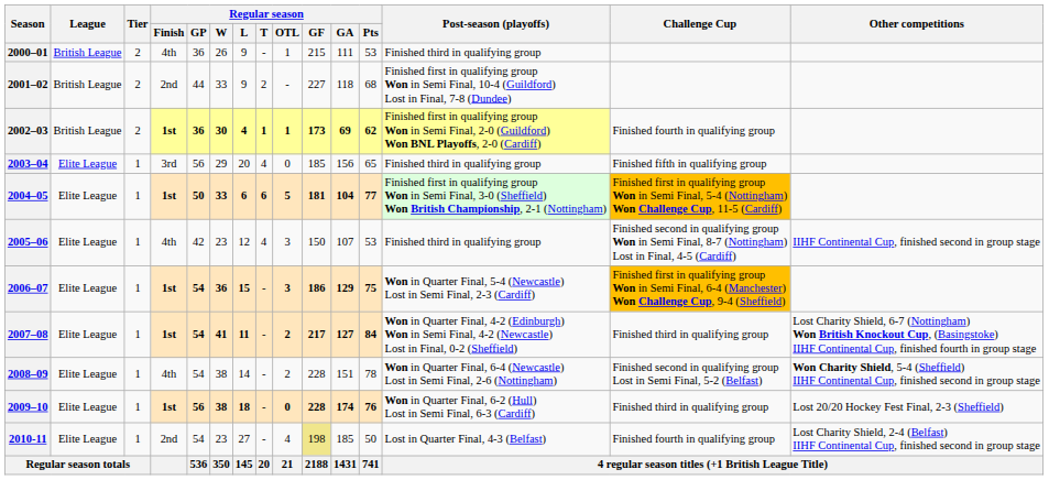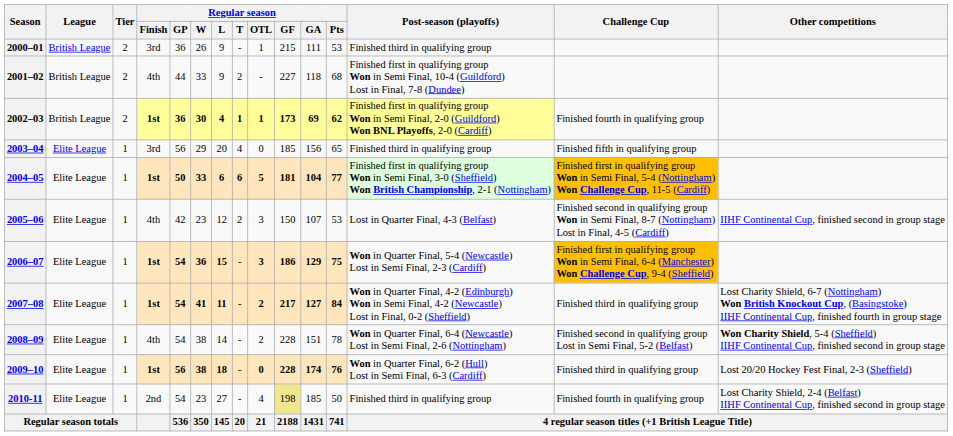 <table class="wikitable" style="width: 97%; text-align: center; font-size: 85%">
 <tr>
 <th rowspan="2">Season</th>
 <th rowspan="2">League</th>
 <th rowspan="2">Tier</th>
 <th colspan="9"><a href='#'>Regular season</a></th>
 <th rowspan="2">Post-season (playoffs)</th>
 <th rowspan="2">Challenge Cup</th>
 <th rowspan="2">Other competitions</th>
 </tr>
 <tr>
 <th>Finish</th>
 <th>GP</th>
 <th>W</th>
 <th>L</th>
 <th>T</th>
 <th>OTL</th>
 <th>GF</th>
 <th>GA</th>
 <th>Pts</th>
 </tr>
 <tr>
 <th>2000–01</th>
 <td><a href='#'>British League</a></td>
 <td>2</td>
-<td>4th</td>
+<td>3rd</td>
 <td>36</td>
 <td>26</td>
 <td>9</td>
 <td>-</td>
 <td>1</td>
 <td>215</td>
 <td>111</td>
 <td>53</td>
 <td align="left" rowspan="1">Finished third in qualifying group</td>
 <td align="left" rowspan="1"></td>
 <td align="left" rowspan="1"></td>
 </tr>
 <tr>
 <th>2001–02</th>
 <td>British League</td>
 <td>2</td>
-<td>2nd</td>
+<td>4th</td>
 <td>44</td>
 <td>33</td>
 <td>9</td>
 <td>2</td>
 <td>-</td>
 <td>227</td>
 <td>118</td>
 <td>68</td>
 <td align="left" rowspan="1">Finished first in qualifying group<br><strong>Won</strong> in Semi Final, 10-4 (<a href='#'>Guildford</a>)<br>Lost in Final, 7-8 (<a href='#'>Dundee</a>)</td>
 <td align="left" rowspan="1"></td>
 <td align="left" rowspan="1"></td>
 </tr>
 <tr>
 <th>2002–03</th>
 <td>British League</td>
 <td>2</td>
 <td style="background: #ffff99"><strong>1st</strong></td>
 <td style="background: #ffff99"><strong>36</strong></td>
 <td style="background: #ffff99"><strong>30</strong></td>
 <td style="background: #ffff99"><strong>4</strong></td>
 <td style="background: #ffff99"><strong>1</strong></td>
 <td style="background: #ffff99"><strong>1</strong></td>
 <td style="background: #ffff99"><strong>173</strong></td>
 <td style="background: #ffff99"><strong>69</strong></td>
 <td style="background: #ffff99"><strong>62</strong></td>
 <td align="left" rowspan="1" style="background: #ffff99">Finished first in qualifying group <br><strong>Won</strong> in Semi Final, 2-0 (<a href='#'>Guildford</a>)<br><strong>Won BNL Playoffs</strong>, 2-0 (<a href='#'>Cardiff</a>)</td>
 <td align="left" rowspan="1">Finished fourth in qualifying group</td>
 <td align="left" rowspan="1"></td>
 </tr>
 <tr>
 <th><a href='#'>2003–04</a></th>
 <td><a href='#'>Elite League</a></td>
 <td>1</td>
 <td>3rd</td>
 <td>56</td>
 <td>29</td>
 <td>20</td>
 <td>4</td>
 <td>0</td>
 <td>185</td>
 <td>156</td>
 <td>65</td>
 <td align="left" rowspan="1">Finished third in qualifying group</td>
 <td align="left" rowspan="1">Finished fifth in qualifying group</td>
 <td align="left" rowspan="1"></td>
 </tr>
 <tr>
 <th><a href='#'>2004–05</a></th>
 <td>Elite League</td>
 <td>1</td>
 <td style="background: #FFE6BD"><strong>1st</strong></td>
 <td style="background: #FFE6BD"><strong>50</strong></td>
 <td style="background: #FFE6BD"><strong>33</strong></td>
 <td style="background: #FFE6BD"><strong>6</strong></td>
 <td style="background: #FFE6BD"><strong>6</strong></td>
 <td style="background: #FFE6BD"><strong>5</strong></td>
 <td style="background: #FFE6BD"><strong>181</strong></td>
 <td style="background: #FFE6BD"><strong>104</strong></td>
 <td style="background: #FFE6BD"><strong>77</strong></td>
 <td align="left" rowspan="1" style="background: #ddffdd;">Finished first in qualifying group<br><strong>Won</strong> in Semi Final, 3-0 (<a href='#'>Sheffield</a>)<br><strong>Won <a href='#'>British Championship</a></strong>, 2-1 (<a href='#'>Nottingham</a>)</td>
 <td align="left" rowspan="1" style="background: #FFBF00;">Finished first in qualifying group<br><strong>Won</strong> in Semi Final, 5-4 (<a href='#'>Nottingham</a>)<br><strong>Won <a href='#'>Challenge Cup</a></strong>, 11-5 (<a href='#'>Cardiff</a>)</td>
 <td align="left" rowspan="1"></td>
 </tr>
 <tr>
 <th><a href='#'>2005–06</a></th>
 <td>Elite League</td>
 <td>1</td>
 <td>4th</td>
 <td>42</td>
 <td>23</td>
 <td>12</td>
-<td>4</td>
+<td>2</td>
 <td>3</td>
 <td>150</td>
 <td>107</td>
 <td>53</td>
-<td align="left" rowspan="1">Finished third in qualifying group</td>
+<td align="left" rowspan="1">Lost in Quarter Final, 4-3 (<a href='#'>Belfast</a>)</td>
 <td align="left" rowspan="1">Finished second in qualifying group<br><strong>Won</strong> in Semi Final, 8-7 (<a href='#'>Nottingham</a>)<br>Lost in Final, 4-5 (<a href='#'>Cardiff</a>)</td>
 <td align="left" rowspan="1"><a href='#'>IIHF Continental Cup</a>, finished second in group stage</td>
 </tr>
 <tr>
 <th><a href='#'>2006–07</a></th>
 <td>Elite League</td>
 <td>1</td>
 <td style="background: #FFE6BD"><strong>1st</strong></td>
 <td style="background: #FFE6BD"><strong>54</strong></td>
 <td style="background: #FFE6BD"><strong>36</strong></td>
 <td style="background: #FFE6BD"><strong>15</strong></td>
 <td style="background: #FFE6BD">-</td>
 <td style="background: #FFE6BD"><strong>3</strong></td>
 <td style="background: #FFE6BD"><strong>186</strong></td>
 <td style="background: #FFE6BD"><strong>129</strong></td>
 <td style="background: #FFE6BD"><strong>75</strong></td>
 <td align="left" rowspan="1"><strong>Won</strong> in Quarter Final, 5-4 (<a href='#'>Newcastle</a>)<br>Lost in Semi Final, 2-3 (<a href='#'>Cardiff</a>)</td>
 <td align="left" rowspan="1" style="background: #FFBF00;">Finished first in qualifying group<br><strong>Won</strong> in Semi Final, 6-4 (<a href='#'>Manchester</a>)<br><strong>Won <a href='#'>Challenge Cup</a></strong>, 9-4 (<a href='#'>Sheffield</a>)</td>
 <td align="left" rowspan="1"></td>
 </tr>
 <tr>
 <th><a href='#'>2007–08</a></th>
 <td>Elite League</td>
 <td>1</td>
 <td style="background: #FFE6BD"><strong>1st</strong></td>
 <td style="background: #FFE6BD"><strong>54</strong></td>
 <td style="background: #FFE6BD"><strong>41</strong></td>
 <td style="background: #FFE6BD"><strong>11</strong></td>
 <td style="background: #FFE6BD">-</td>
 <td style="background: #FFE6BD"><strong>2</strong></td>
 <td style="background: #FFE6BD"><strong>217</strong></td>
 <td style="background: #FFE6BD"><strong>127</strong></td>
 <td style="background: #FFE6BD"><strong>84</strong></td>
 <td align="left" rowspan="1"><strong>Won</strong> in Quarter Final, 4-2 (<a href='#'>Edinburgh</a>)<br><strong>Won</strong> in Semi Final, 4-2 (<a href='#'>Newcastle</a>)<br>Lost in Final, 0-2 (<a href='#'>Sheffield</a>)</td>
 <td align="left" rowspan="1">Finished third in qualifying group</td>
 <td align="left" rowspan="1">Lost Charity Shield, 6-7 (<a href='#'>Nottingham</a>)<br><strong>Won <a href='#'>British Knockout Cup</a></strong>, (<a href='#'>Basingstoke</a>)<br><a href='#'>IIHF Continental Cup</a>, finished fourth in group stage</td>
 </tr>
 <tr>
 <th><a href='#'>2008–09</a></th>
 <td>Elite League</td>
 <td>1</td>
 <td>4th</td>
 <td>54</td>
 <td>38</td>
 <td>14</td>
 <td>-</td>
 <td>2</td>
 <td>228</td>
 <td>151</td>
 <td>78</td>
 <td align="left" rowspan="1"><strong>Won</strong> in Quarter Final, 6-4 (<a href='#'>Newcastle</a>)<br>Lost in Semi Final, 2-6 (<a href='#'>Nottingham</a>)</td>
 <td align="left" rowspan="1">Finished second in qualifying group<br>Lost in Semi Final, 5-2 (<a href='#'>Belfast</a>)</td>
 <td align="left" rowspan="1"><strong>Won Charity Shield</strong>, 5-4 (<a href='#'>Sheffield</a>)<br><a href='#'>IIHF Continental Cup</a>, finished second in group stage</td>
 </tr>
 <tr>
 <th><a href='#'>2009–10</a></th>
 <td>Elite League</td>
 <td>1</td>
 <td style="background: #FFE6BD"><strong>1st</strong></td>
 <td style="background: #FFE6BD"><strong>56</strong></td>
 <td style="background: #FFE6BD"><strong>38</strong></td>
 <td style="background: #FFE6BD"><strong>18</strong></td>
 <td style="background: #FFE6BD">-</td>
 <td style="background: #FFE6BD"><strong>0</strong></td>
 <td style="background: #FFE6BD"><strong>228</strong></td>
 <td style="background: #FFE6BD"><strong>174</strong></td>
 <td style="background: #FFE6BD"><strong>76</strong></td>
 <td align="left" rowspan="1"><strong>Won</strong> in Quarter Final, 6-2 (<a href='#'>Hull</a>)<br>Lost in Semi Final, 6-3 (<a href='#'>Cardiff</a>)</td>
 <td align="left" rowspan="1">Finished third in qualifying group</td>
 <td align="left" rowspan="1">Lost 20/20 Hockey Fest Final, 2-3 (<a href='#'>Sheffield</a>)</td>
 </tr>
 <tr>
 <th><a href='#'>2010-11</a></th>
 <td>Elite League</td>
 <td>1</td>
 <td>2nd</td>
 <td>54</td>
 <td>23</td>
 <td>27</td>
 <td>-</td>
 <td>4</td>
 <td style="background: khaki;">198</td>
 <td>185</td>
 <td>50</td>
-<td align="left" rowspan="1">Lost in Quarter Final, 4-3 (<a href='#'>Belfast</a>)</td>
+<td align="left" rowspan="1">Finished third in qualifying group</td>
 <td align="left" rowspan="1">Finished fourth in qualifying group</td>
 <td align="left" rowspan="1">Lost Charity Shield, 2-4 (<a href='#'>Belfast</a>)<br><a href='#'>IIHF Continental Cup</a>, finished second in group stage</td>
 </tr>
 <tr>
 <th colspan="3">Regular season totals</th>
 <th></th>
 <th>536</th>
 <th>350</th>
 <th>145</th>
 <th>20</th>
 <th>21</th>
 <th>2188</th>
 <th>1431</th>
 <th>741</th>
 <th colspan="4">4 regular season titles (+1 British League Title)</th>
 </tr>
 </table>
